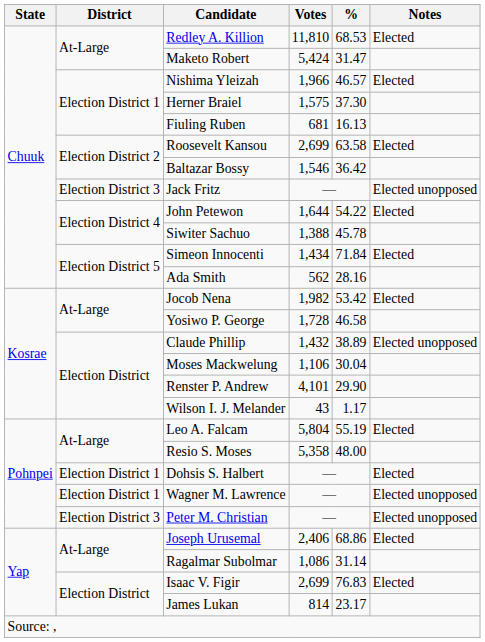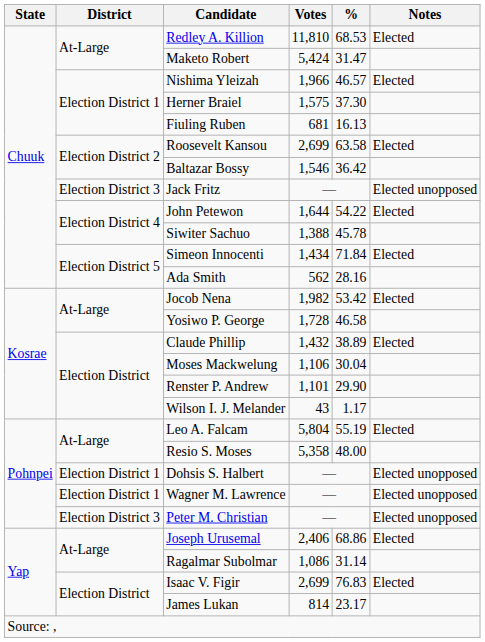 <table class="wikitable">
 <tr>
 <th>State</th>
 <th>District</th>
 <th>Candidate</th>
 <th>Votes</th>
 <th>%</th>
 <th>Notes</th>
 </tr>
 <tr>
 <td rowspan=12><a href='#'>Chuuk</a></td>
 <td rowspan=2>At-Large</td>
 <td><a href='#'>Redley A. Killion</a></td>
 <td align=right>11,810</td>
 <td align=right>68.53</td>
 <td>Elected</td>
 </tr>
 <tr>
 <td>Maketo Robert</td>
 <td align=right>5,424</td>
 <td align=right>31.47</td>
 <td></td>
 </tr>
 <tr>
 <td rowspan=3>Election District 1</td>
 <td>Nishima Yleizah</td>
 <td align=right>1,966</td>
 <td align=right>46.57</td>
 <td>Elected</td>
 </tr>
 <tr>
 <td>Herner Braiel</td>
 <td align=right>1,575</td>
 <td align=right>37.30</td>
 <td></td>
 </tr>
 <tr>
 <td>Fiuling Ruben</td>
 <td align=right>681</td>
 <td align=right>16.13</td>
 <td></td>
 </tr>
 <tr>
 <td rowspan=2>Election District 2</td>
 <td>Roosevelt Kansou</td>
 <td align=right>2,699</td>
 <td align=right>63.58</td>
 <td>Elected</td>
 </tr>
 <tr>
 <td>Baltazar Bossy</td>
 <td align=right>1,546</td>
 <td align=right>36.42</td>
 <td></td>
 </tr>
 <tr>
 <td>Election District 3</td>
 <td>Jack Fritz</td>
 <td align=center colspan=2>—</td>
 <td>Elected unopposed</td>
 </tr>
 <tr>
 <td rowspan=2>Election District 4</td>
 <td>John Petewon</td>
 <td align=right>1,644</td>
 <td align=right>54.22</td>
 <td>Elected</td>
 </tr>
 <tr>
 <td>Siwiter Sachuo</td>
 <td align=right>1,388</td>
 <td align=right>45.78</td>
 <td></td>
 </tr>
 <tr>
 <td rowspan=2>Election District 5</td>
 <td>Simeon Innocenti</td>
 <td align=right>1,434</td>
 <td align=right>71.84</td>
 <td>Elected</td>
 </tr>
 <tr>
 <td>Ada Smith</td>
 <td align=right>562</td>
 <td align=right>28.16</td>
 <td></td>
 </tr>
 <tr>
 <td rowspan=6><a href='#'>Kosrae</a></td>
 <td rowspan=2>At-Large</td>
 <td>Jocob Nena</td>
 <td align=right>1,982</td>
 <td align=right>53.42</td>
 <td>Elected</td>
 </tr>
 <tr>
 <td>Yosiwo P. George</td>
 <td align=right>1,728</td>
 <td align=right>46.58</td>
 <td></td>
 </tr>
 <tr>
 <td rowspan=4>Election District</td>
 <td>Claude Phillip</td>
 <td align=right>1,432</td>
 <td align=right>38.89</td>
-<td>Elected unopposed</td>
+<td>Elected</td>
 </tr>
 <tr>
 <td>Moses Mackwelung</td>
 <td align=right>1,106</td>
 <td align=right>30.04</td>
 <td></td>
 </tr>
 <tr>
 <td>Renster P. Andrew</td>
-<td align=right>4,101</td>
+<td align=right>1,101</td>
 <td align=right>29.90</td>
 <td></td>
 </tr>
 <tr>
 <td>Wilson I. J. Melander</td>
 <td align=right>43</td>
 <td align=right>1.17</td>
 <td></td>
 </tr>
 <tr>
 <td rowspan=5><a href='#'>Pohnpei</a></td>
 <td rowspan=2>At-Large</td>
 <td>Leo A. Falcam</td>
 <td align=right>5,804</td>
 <td align=right>55.19</td>
 <td>Elected</td>
 </tr>
 <tr>
 <td>Resio S. Moses</td>
 <td align=right>5,358</td>
 <td align=right>48.00</td>
 <td></td>
 </tr>
 <tr>
 <td>Election District 1</td>
 <td>Dohsis S. Halbert</td>
 <td align=center colspan=2>—</td>
-<td>Elected</td>
+<td>Elected unopposed</td>
 </tr>
 <tr>
 <td>Election District 1</td>
 <td>Wagner M. Lawrence</td>
 <td align=center colspan=2>—</td>
 <td>Elected unopposed</td>
 </tr>
 <tr>
 <td>Election District 3</td>
 <td><a href='#'>Peter M. Christian</a></td>
 <td align=center colspan=2>—</td>
 <td>Elected unopposed</td>
 </tr>
 <tr>
 <td rowspan=4><a href='#'>Yap</a></td>
 <td rowspan=2>At-Large</td>
 <td><a href='#'>Joseph Urusemal</a></td>
 <td align=right>2,406</td>
 <td align=right>68.86</td>
 <td>Elected</td>
 </tr>
 <tr>
 <td>Ragalmar Subolmar</td>
 <td align=right>1,086</td>
 <td align=right>31.14</td>
 <td></td>
 </tr>
 <tr>
 <td rowspan=2>Election District</td>
 <td>Isaac V. Figir</td>
 <td align=right>2,699</td>
 <td align=right>76.83</td>
 <td>Elected</td>
 </tr>
 <tr>
 <td>James Lukan</td>
 <td align=right>814</td>
 <td align=right>23.17</td>
 <td></td>
 </tr>
 <tr>
 <td colspan=6>Source: , </td>
 </tr>
 </table>
